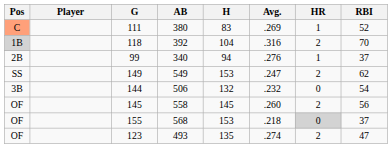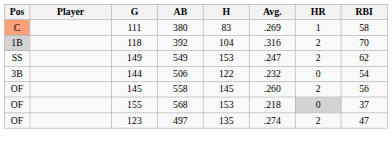 <table class="wikitable sortable">
 <tr>
 <th bgcolor="#DDDDFF" width="5%">Pos</th>
 <th bgcolor="#DDDDFF" width="16%">Player</th>
 <th bgcolor="#DDDDFF" width="9%">G</th>
 <th bgcolor="#DDDDFF" width="9%">AB</th>
 <th bgcolor="#DDDDFF" width="9%">H</th>
 <th bgcolor="#DDDDFF" width="9%">Avg.</th>
 <th bgcolor="#DDDDFF" width="9%">HR</th>
 <th bgcolor="#DDDDFF" width="9%">RBI</th>
 </tr>
 <tr align="center">
 <td style="background: lightsalmon;">C</td>
 <td></td>
 <td>111</td>
 <td>380</td>
 <td>83</td>
 <td>.269</td>
 <td>1</td>
-<td>52</td>
+<td>58</td>
 </tr>
 <tr align="center">
 <td style="background: lightgrey;">1B</td>
 <td></td>
 <td>118</td>
 <td>392</td>
 <td>104</td>
 <td>.316</td>
 <td>2</td>
 <td>70</td>
-</tr>
-<tr align="center">
-<td>2B</td>
-<td></td>
-<td>99</td>
-<td>340</td>
-<td>94</td>
-<td>.276</td>
-<td>1</td>
-<td>37</td>
 </tr>
 <tr align="center">
 <td>SS</td>
 <td></td>
 <td>149</td>
 <td>549</td>
 <td>153</td>
 <td>.247</td>
 <td>2</td>
 <td>62</td>
 </tr>
 <tr align="center">
 <td>3B</td>
 <td></td>
 <td>144</td>
 <td>506</td>
-<td>132</td>
+<td>122</td>
 <td>.232</td>
 <td>0</td>
 <td>54</td>
 </tr>
 <tr align="center">
 <td>OF</td>
 <td></td>
 <td>145</td>
 <td>558</td>
 <td>145</td>
 <td>.260</td>
 <td>2</td>
 <td>56</td>
 </tr>
 <tr align="center">
 <td>OF</td>
 <td></td>
 <td>155</td>
 <td>568</td>
 <td>153</td>
 <td>.218</td>
 <td style="background: lightgrey;">0</td>
 <td>37</td>
 </tr>
 <tr align="center">
 <td>OF</td>
 <td></td>
 <td>123</td>
-<td>493</td>
+<td>497</td>
 <td>135</td>
 <td>.274</td>
 <td>2</td>
 <td>47</td>
 </tr>
 </table>
